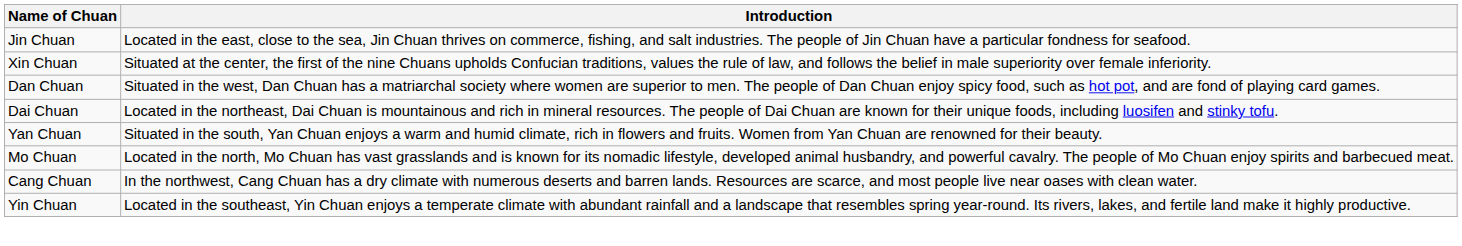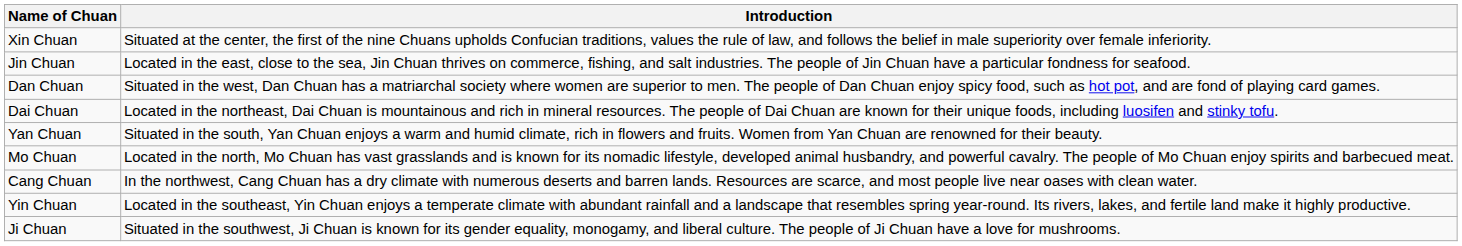 <table class="wikitable">
 <tr>
 <th>Name of Chuan</th>
 <th>Introduction</th>
 </tr>
 <tr>
+<td>Xin Chuan</td>
+<td>Situated at the center, the first of the nine Chuans upholds Confucian traditions, values the rule of law, and follows the belief in male superiority over female inferiority.</td>
+</tr>
+<tr>
 <td>Jin Chuan</td>
 <td>Located in the east, close to the sea, Jin Chuan thrives on commerce, fishing, and salt industries. The people of Jin Chuan have a particular fondness for seafood.</td>
-</tr>
-<tr>
-<td>Xin Chuan</td>
-<td>Situated at the center, the first of the nine Chuans upholds Confucian traditions, values the rule of law, and follows the belief in male superiority over female inferiority.</td>
 </tr>
 <tr>
 <td>Dan Chuan</td>
 <td>Situated in the west, Dan Chuan has a matriarchal society where women are superior to men. The people of Dan Chuan enjoy spicy food, such as <a href='#'>hot pot</a>, and are fond of playing card games.</td>
 </tr>
 <tr>
 <td>Dai Chuan</td>
 <td>Located in the northeast, Dai Chuan is mountainous and rich in mineral resources. The people of Dai Chuan are known for their unique foods, including <a href='#'>luosifen</a> and <a href='#'>stinky tofu</a>.</td>
 </tr>
 <tr>
 <td>Yan Chuan</td>
 <td>Situated in the south, Yan Chuan enjoys a warm and humid climate, rich in flowers and fruits. Women from Yan Chuan are renowned for their beauty.</td>
 </tr>
 <tr>
 <td>Mo Chuan</td>
 <td>Located in the north, Mo Chuan has vast grasslands and is known for its nomadic lifestyle, developed animal husbandry, and powerful cavalry. The people of Mo Chuan enjoy spirits and barbecued meat.</td>
 </tr>
 <tr>
 <td>Cang Chuan</td>
 <td>In the northwest, Cang Chuan has a dry climate with numerous deserts and barren lands. Resources are scarce, and most people live near oases with clean water.</td>
 </tr>
 <tr>
 <td>Yin Chuan</td>
 <td>Located in the southeast, Yin Chuan enjoys a temperate climate with abundant rainfall and a landscape that resembles spring year-round. Its rivers, lakes, and fertile land make it highly productive.</td>
 </tr>
+<tr>
+<td>Ji Chuan</td>
+<td>Situated in the southwest, Ji Chuan is known for its gender equality, monogamy, and liberal culture. The people of Ji Chuan have a love for mushrooms.</td>
+</tr>
 </table>
